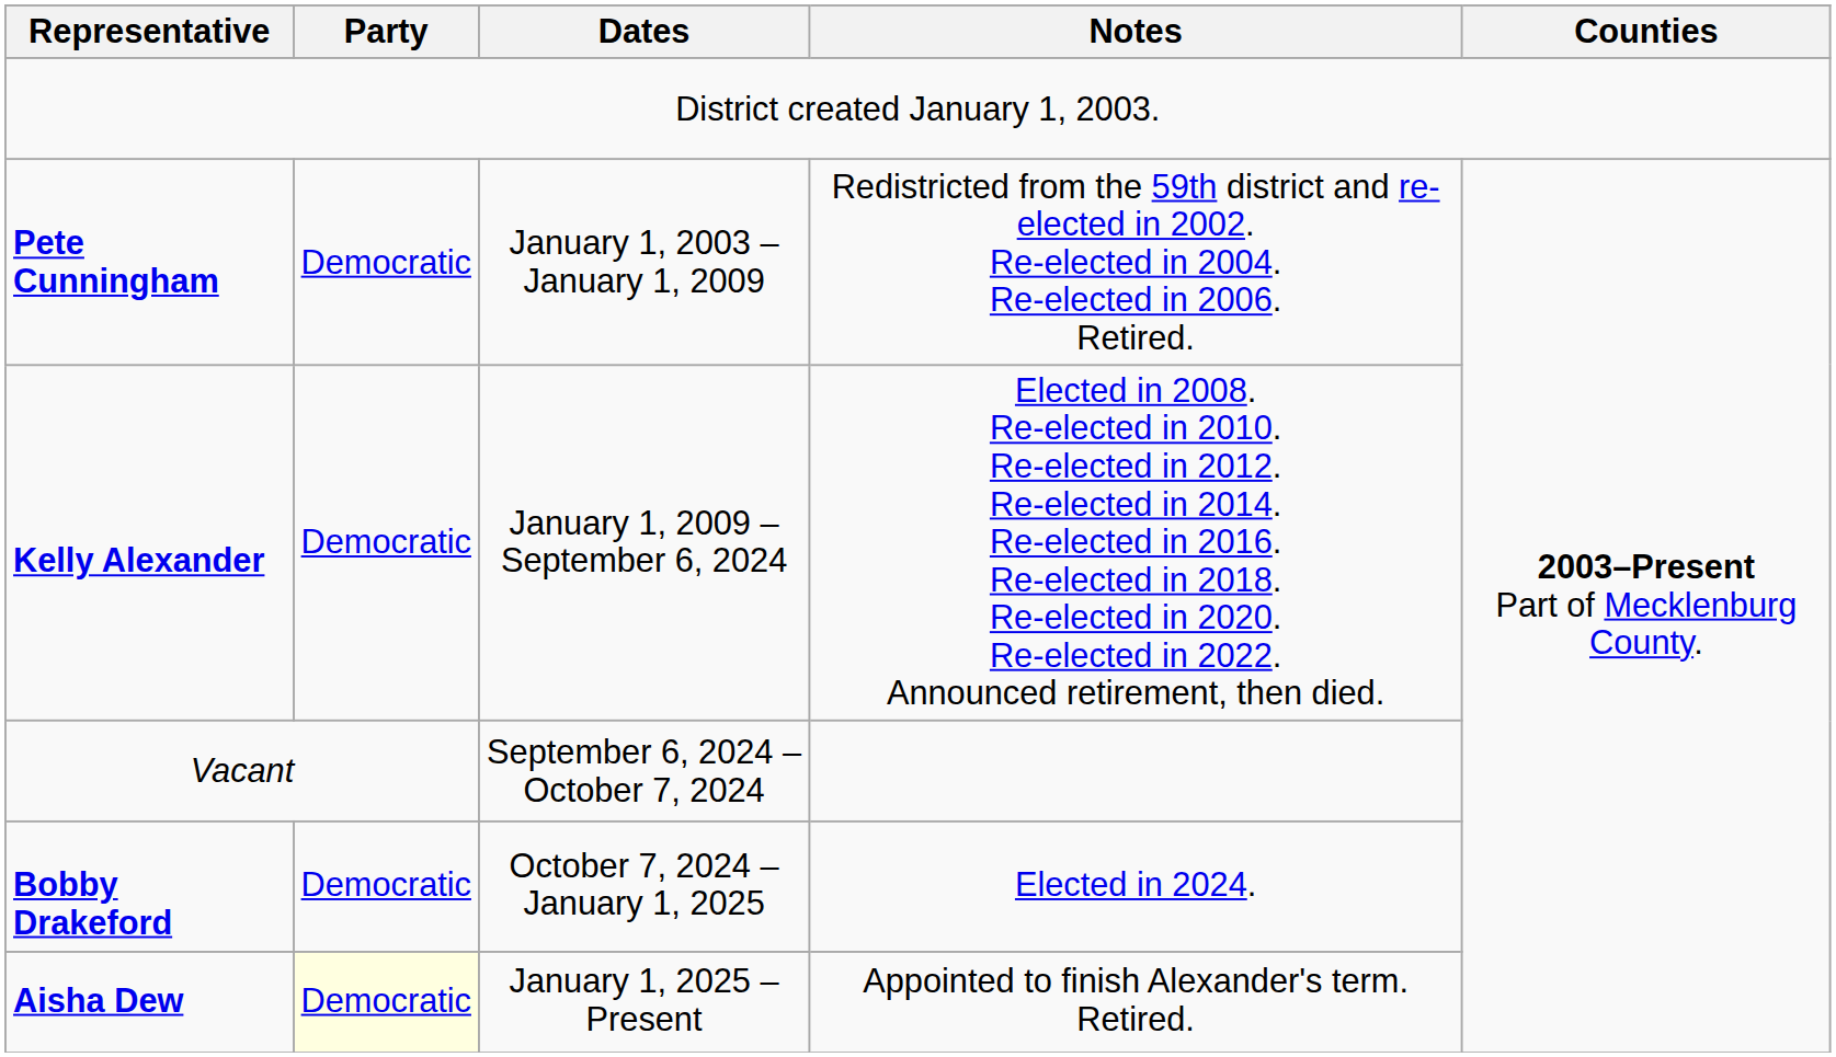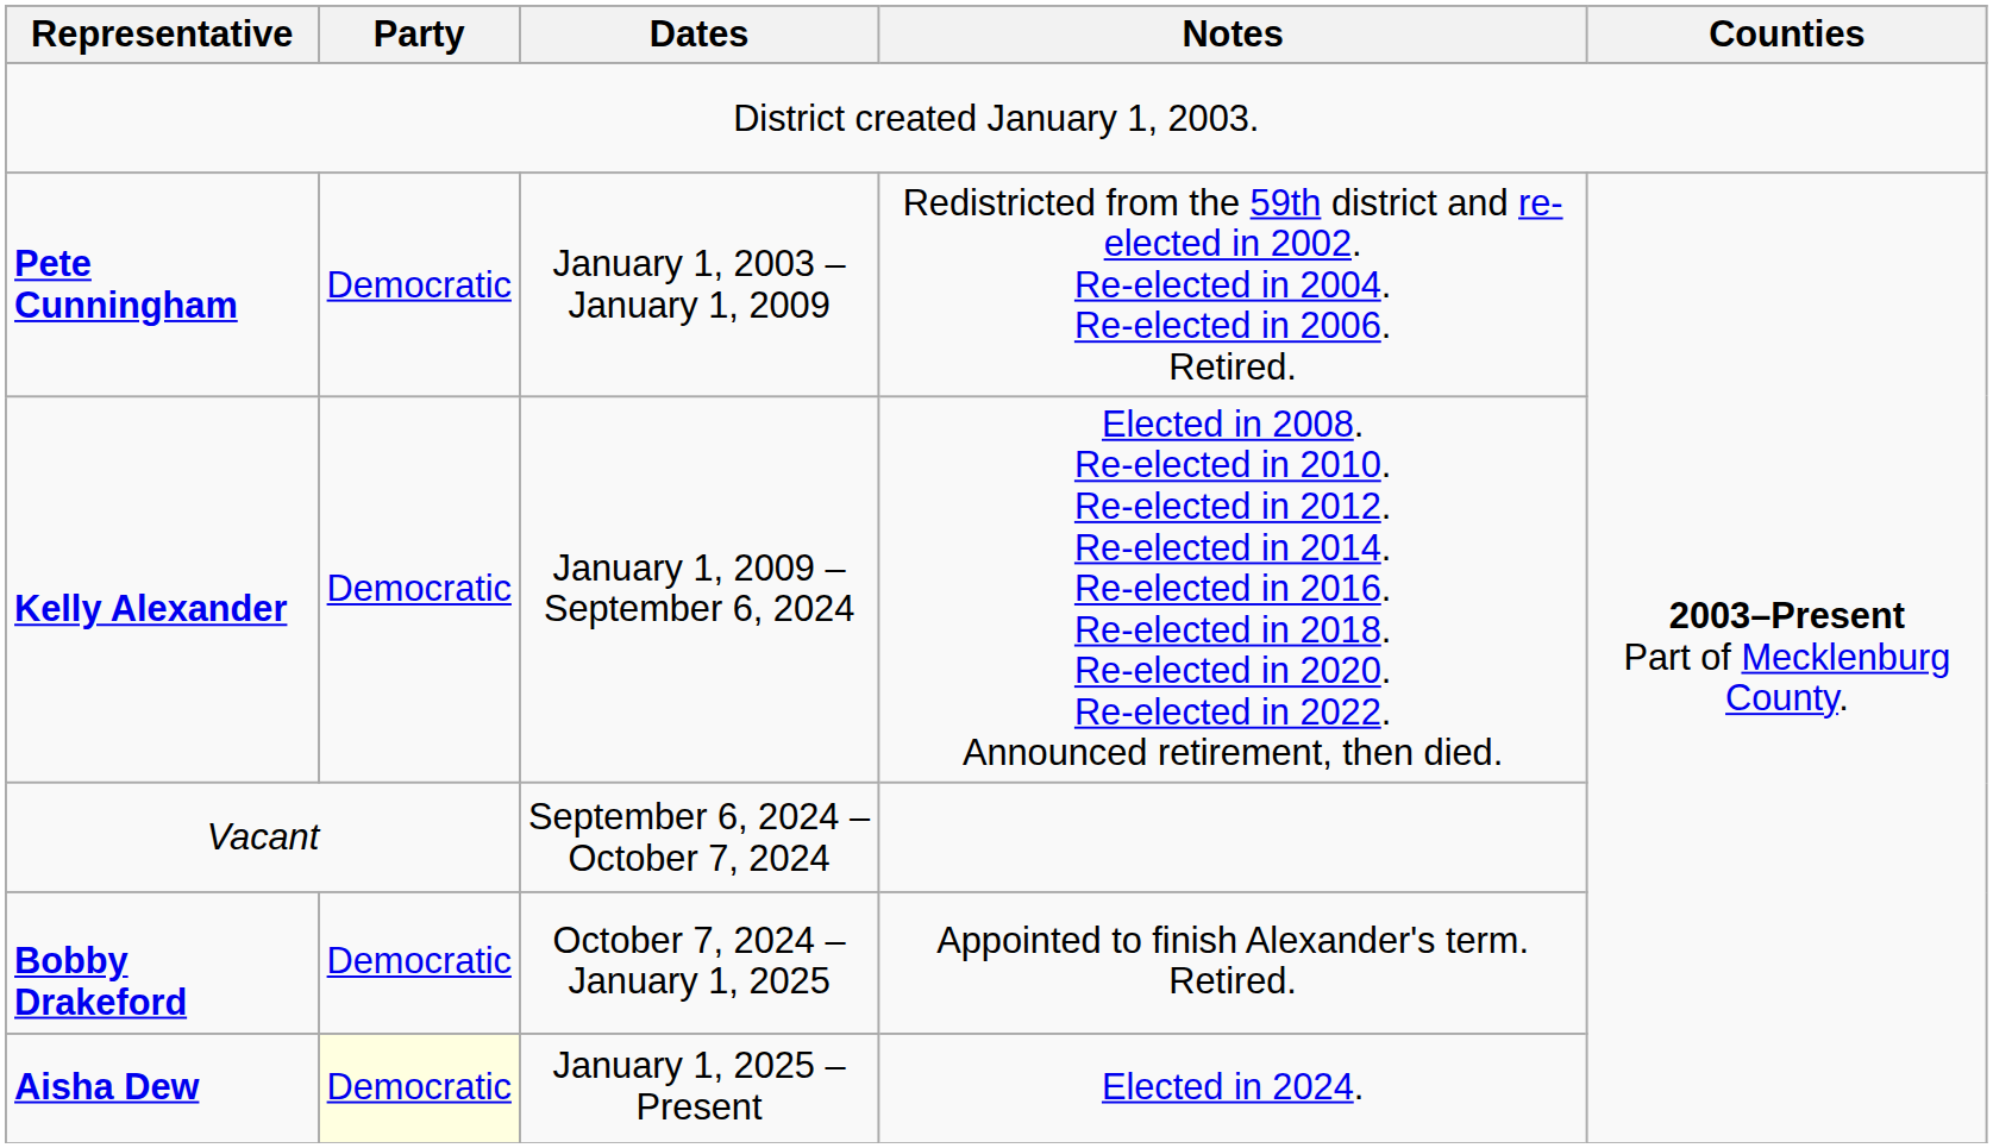 <table class=wikitable style="text-align:center">
 <tr>
 <th>Representative</th>
 <th>Party</th>
 <th>Dates</th>
 <th>Notes</th>
 <th>Counties</th>
 </tr>
 <tr style="height:3em">
 <td colspan=5>District created January 1, 2003.</td>
 </tr>
 <tr style="height:3em">
 <td align=left><strong><a href='#'>Pete Cunningham</a></strong><br></td>
 <td><a href='#'>Democratic</a></td>
 <td nowrap>January 1, 2003 – <br> January 1, 2009</td>
 <td>Redistricted from the <a href='#'>59th</a> district and <a href='#'>re-elected in 2002</a>. <br> <a href='#'>Re-elected in 2004</a>. <br> <a href='#'>Re-elected in 2006</a>. <br> Retired.</td>
 <td rowspan=6><strong>2003–Present</strong> <br> Part of <a href='#'>Mecklenburg County</a>.</td>
 </tr>
 <tr style="height:3em">
 <td align=left> <br> <strong><a href='#'>Kelly Alexander</a></strong> <br> </td>
 <td><a href='#'>Democratic</a></td>
 <td nowrap>January 1, 2009 – <br> September 6, 2024</td>
 <td><a href='#'>Elected in 2008</a>. <br> <a href='#'>Re-elected in 2010</a>. <br> <a href='#'>Re-elected in 2012</a>. <br> <a href='#'>Re-elected in 2014</a>. <br> <a href='#'>Re-elected in 2016</a>. <br> <a href='#'>Re-elected in 2018</a>. <br> <a href='#'>Re-elected in 2020</a>. <br> <a href='#'>Re-elected in 2022</a>. <br> Announced retirement, then died.</td>
 </tr>
 <tr style="height:3em">
 <td colspan=2><em>Vacant</em></td>
 <td nowrap>September 6, 2024 – <br> October 7, 2024</td>
 </tr>
 <tr style="height:3em">
 <td align=left> <br> <strong><a href='#'>Bobby Drakeford</a></strong> <br> </td>
 <td><a href='#'>Democratic</a></td>
 <td nowrap>October 7, 2024 – <br> January 1, 2025</td>
-<td><a href='#'>Elected in 2024</a>.</td>
+<td>Appointed to finish Alexander's term. <br> Retired.</td>
 </tr>
 <tr style="height:3em">
 <td align=left> <strong><a href='#'>Aisha Dew</a></strong> <br> </td>
 <td style="background: lightyellow;"><a href='#'>Democratic</a></td>
 <td nowrap>January 1, 2025 – <br> Present</td>
-<td>Appointed to finish Alexander's term. <br> Retired.</td>
+<td><a href='#'>Elected in 2024</a>.</td>
 </tr>
 </table>
